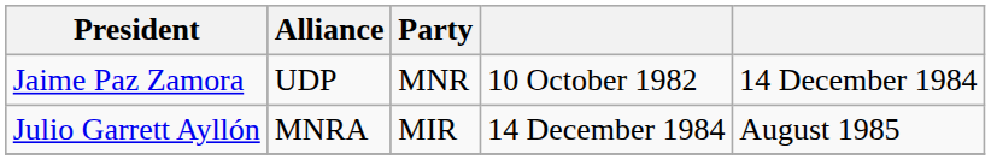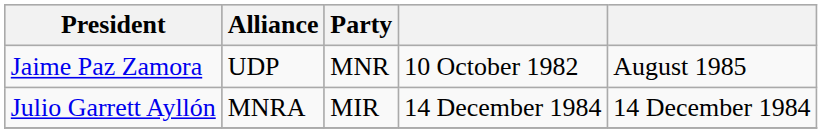 <table class="wikitable">
 <tr>
 <th>President</th>
 <th>Alliance</th>
 <th>Party</th>
 <th></th>
 <th></th>
 </tr>
 <tr>
 <td><a href='#'>Jaime Paz Zamora</a></td>
 <td>UDP</td>
 <td>MNR</td>
 <td>10 October 1982</td>
-<td>14 December 1984</td>
+<td>August 1985</td>
 </tr>
 <tr>
 <td><a href='#'>Julio Garrett Ayllón</a></td>
 <td>MNRA</td>
 <td>MIR</td>
 <td>14 December 1984</td>
-<td>August 1985</td>
+<td>14 December 1984</td>
 </tr>
 <tr>
 </tr>
 </table>
